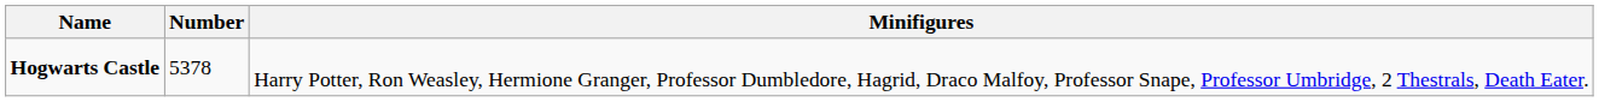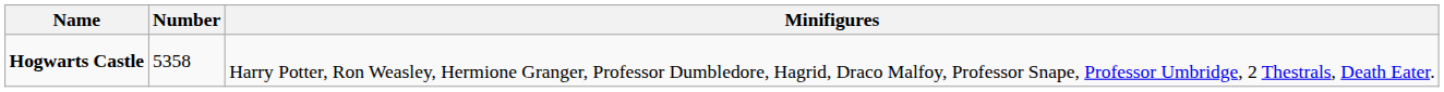 <table class="wikitable">
 <tr>
 <th>Name</th>
 <th>Number</th>
 <th>Minifigures</th>
 </tr>
 <tr>
 <td><strong>Hogwarts Castle</strong></td>
-<td>5378</td>
+<td>5358</td>
 <td><br>Harry Potter, Ron Weasley, Hermione Granger, Professor Dumbledore, Hagrid, Draco Malfoy, Professor Snape, <a href='#'>Professor Umbridge</a>, 2 <a href='#'>Thestrals</a>, <a href='#'>Death Eater</a>.</td>
 </tr>
 </table>
